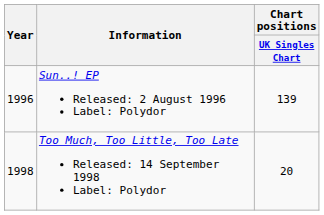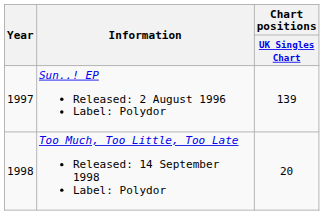 <table class="wikitable" style=text-align:center;>
 <tr>
 <th rowspan="2">Year</th>
 <th rowspan="2" style="width:250px;">Information</th>
 <th>Chart positions</th>
 </tr>
 <tr>
 <th width="35"><small><a href='#'>UK Singles Chart</a></small></th>
 </tr>
 <tr>
-<td>1996</td>
+<td>1997</td>
 <td align="left"><em><a href='#'>Sun..! EP</a></em><br><ul><li>Released: 2 August 1996</li><li>Label: Polydor</li></ul></td>
 <td>139</td>
 </tr>
 <tr>
 <td>1998</td>
 <td align="left"><em><a href='#'>Too Much, Too Little, Too Late</a></em><br><ul><li>Released: 14 September 1998</li><li>Label: Polydor</li></ul></td>
 <td>20</td>
 </tr>
 </table>
